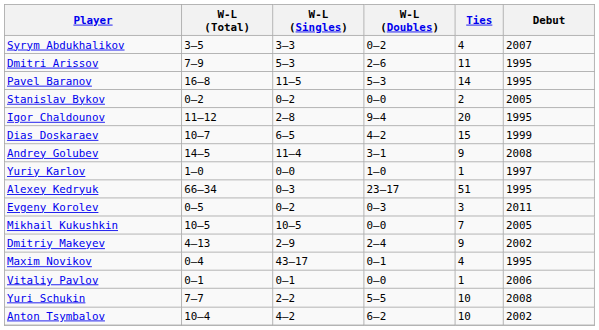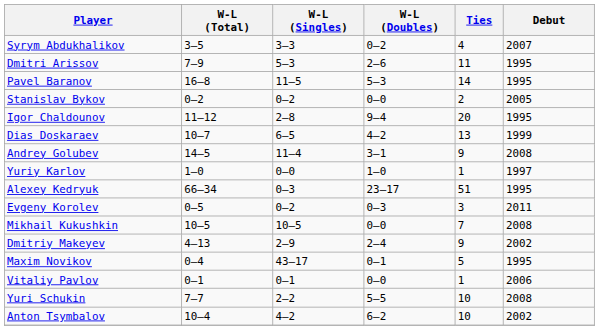 <table class="wikitable sortable" style=font-size:97%>
 <tr>
 <th width=200><a href='#'>Player</a></th>
 <th width=100>W-L<br>(Total)</th>
 <th width=100>W-L<br>(<a href='#'>Singles</a>)</th>
 <th width=100>W-L<br>(<a href='#'>Doubles</a>)</th>
 <th width=50><a href='#'>Ties</a></th>
 <th width=100>Debut</th>
 </tr>
 <tr>
 <td><a href='#'>Syrym Abdukhalikov</a></td>
 <td>3–5</td>
 <td>3–3</td>
 <td>0–2</td>
 <td>4</td>
 <td>2007</td>
 </tr>
 <tr>
 <td><a href='#'>Dmitri Arissov</a></td>
 <td>7–9</td>
 <td>5–3</td>
 <td>2–6</td>
 <td>11</td>
 <td>1995</td>
 </tr>
 <tr>
 <td><a href='#'>Pavel Baranov</a></td>
 <td>16–8</td>
 <td>11–5</td>
 <td>5–3</td>
 <td>14</td>
 <td>1995</td>
 </tr>
 <tr>
 <td><a href='#'>Stanislav Bykov</a></td>
 <td>0–2</td>
 <td>0–2</td>
 <td>0–0</td>
 <td>2</td>
 <td>2005</td>
 </tr>
 <tr>
 <td><a href='#'>Igor Chaldounov</a></td>
 <td>11–12</td>
 <td>2–8</td>
 <td>9–4</td>
 <td>20</td>
 <td>1995</td>
 </tr>
 <tr>
 <td><a href='#'>Dias Doskaraev</a></td>
 <td>10–7</td>
 <td>6–5</td>
 <td>4–2</td>
-<td>15</td>
+<td>13</td>
 <td>1999</td>
 </tr>
 <tr>
 <td><a href='#'>Andrey Golubev</a></td>
 <td>14–5</td>
 <td>11–4</td>
 <td>3–1</td>
 <td>9</td>
 <td>2008</td>
 </tr>
 <tr>
 <td><a href='#'>Yuriy Karlov</a></td>
 <td>1–0</td>
 <td>0–0</td>
 <td>1–0</td>
 <td>1</td>
 <td>1997</td>
 </tr>
 <tr>
 <td><a href='#'>Alexey Kedryuk</a></td>
 <td>66–34</td>
 <td>0–3</td>
 <td>23–17</td>
 <td>51</td>
 <td>1995</td>
 </tr>
 <tr>
 <td><a href='#'>Evgeny Korolev</a></td>
 <td>0–5</td>
 <td>0–2</td>
 <td>0–3</td>
 <td>3</td>
 <td>2011</td>
 </tr>
 <tr>
 <td><a href='#'>Mikhail Kukushkin</a></td>
 <td>10–5</td>
 <td>10–5</td>
 <td>0–0</td>
 <td>7</td>
-<td>2005</td>
+<td>2008</td>
 </tr>
 <tr>
 <td><a href='#'>Dmitriy Makeyev</a></td>
 <td>4–13</td>
 <td>2–9</td>
 <td>2–4</td>
 <td>9</td>
 <td>2002</td>
 </tr>
 <tr>
 <td><a href='#'>Maxim Novikov</a></td>
 <td>0–4</td>
 <td>43–17</td>
 <td>0–1</td>
-<td>4</td>
+<td>5</td>
 <td>1995</td>
 </tr>
 <tr>
 <td><a href='#'>Vitaliy Pavlov</a></td>
 <td>0–1</td>
 <td>0–1</td>
 <td>0–0</td>
 <td>1</td>
 <td>2006</td>
 </tr>
 <tr>
 <td><a href='#'>Yuri Schukin</a></td>
 <td>7–7</td>
 <td>2–2</td>
 <td>5–5</td>
 <td>10</td>
 <td>2008</td>
 </tr>
 <tr>
 <td><a href='#'>Anton Tsymbalov</a></td>
 <td>10–4</td>
 <td>4–2</td>
 <td>6–2</td>
 <td>10</td>
 <td>2002</td>
 </tr>
 <tr>
 </tr>
 </table>
